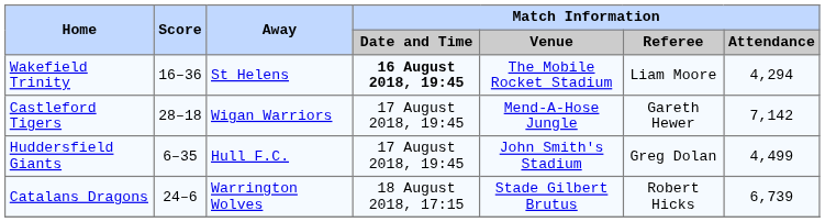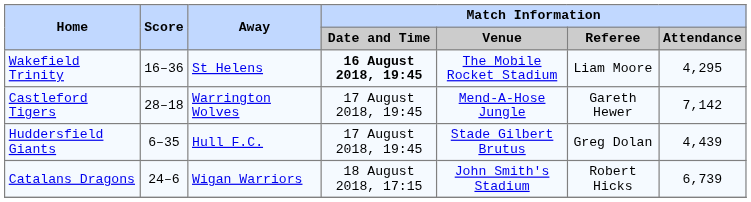 <table border=1 style="border-collapse:collapse; font-size:85%; text-align:center;" cellpadding=3 cellspacing=0 width=100%>
 <tr bgcolor=#C1D8FF>
 <th rowspan=2 width=19%>Home</th>
 <th rowspan=2 width=6%>Score</th>
 <th rowspan=2 width=19%>Away</th>
 <th colspan=6>Match Information</th>
 </tr>
 <tr bgcolor=#CCCCCC>
 <th width=17%>Date and Time</th>
 <th width=19%>Venue</th>
 <th width=13%>Referee</th>
 <th width=7%>Attendance</th>
 </tr>
 <tr bgcolor=#F5FAFF>
 <td align=left> <a href='#'>Wakefield Trinity</a></td>
 <td>16–36</td>
 <td align=left> <a href='#'>St Helens</a></td>
 <td><strong>16 August 2018, 19:45</strong></td>
 <td><a href='#'>The Mobile Rocket Stadium</a></td>
 <td>Liam Moore</td>
-<td>4,294</td>
+<td>4,295</td>
 </tr>
 <tr bgcolor=#F5FAFF>
 <td align=left> <a href='#'>Castleford Tigers</a></td>
 <td>28–18</td>
-<td align=left> <a href='#'>Wigan Warriors</a></td>
+<td align=left> <a href='#'>Warrington Wolves</a></td>
 <td>17 August 2018, 19:45</td>
 <td><a href='#'>Mend-A-Hose Jungle</a></td>
 <td>Gareth Hewer</td>
 <td>7,142</td>
 </tr>
 <tr bgcolor=#F5FAFF>
 <td align=left> <a href='#'>Huddersfield Giants</a></td>
 <td>6–35</td>
 <td align=left> <a href='#'>Hull F.C.</a></td>
 <td>17 August 2018, 19:45</td>
-<td><a href='#'>John Smith's Stadium</a></td>
+<td><a href='#'>Stade Gilbert Brutus</a></td>
 <td>Greg Dolan</td>
-<td>4,499</td>
+<td>4,439</td>
 </tr>
 <tr bgcolor=#F5FAFF>
 <td align=left> <a href='#'>Catalans Dragons</a></td>
 <td>24–6</td>
-<td align=left> <a href='#'>Warrington Wolves</a></td>
+<td align=left> <a href='#'>Wigan Warriors</a></td>
 <td>18 August 2018, 17:15</td>
-<td><a href='#'>Stade Gilbert Brutus</a></td>
+<td><a href='#'>John Smith's Stadium</a></td>
 <td>Robert Hicks</td>
 <td>6,739</td>
 </tr>
 <tr bgcolor=#F5FAFF>
 </tr>
 </table>
